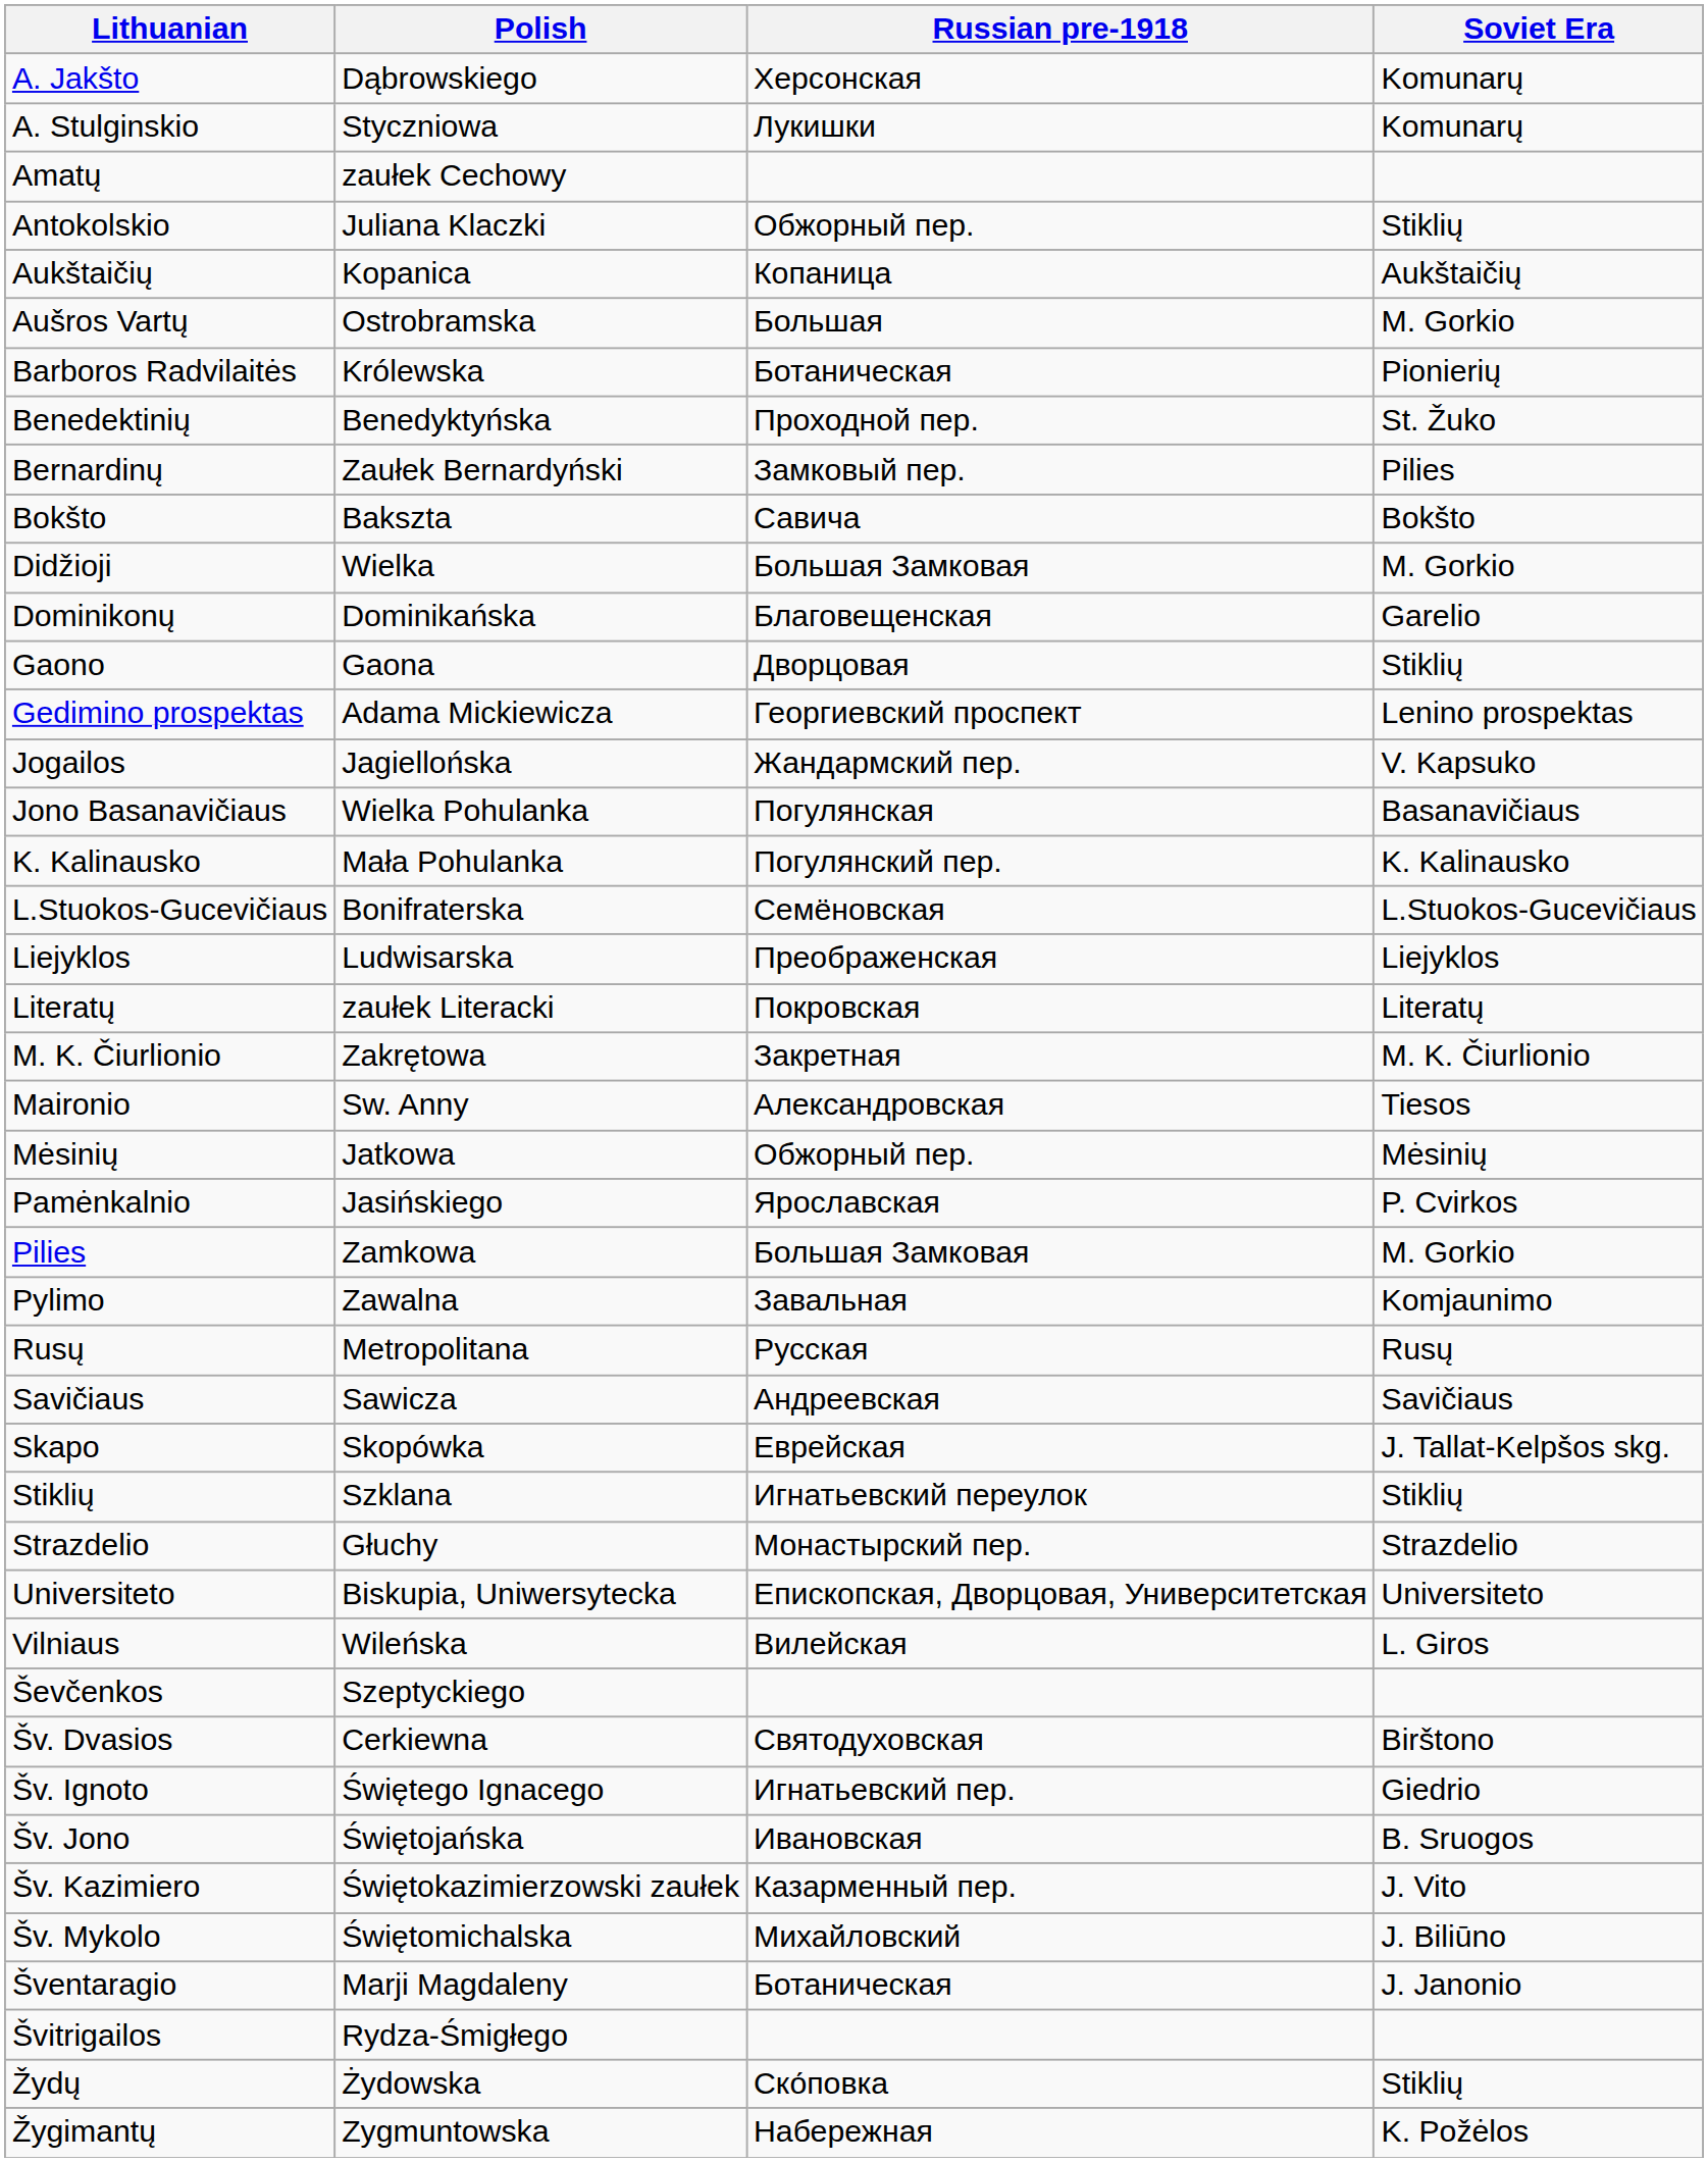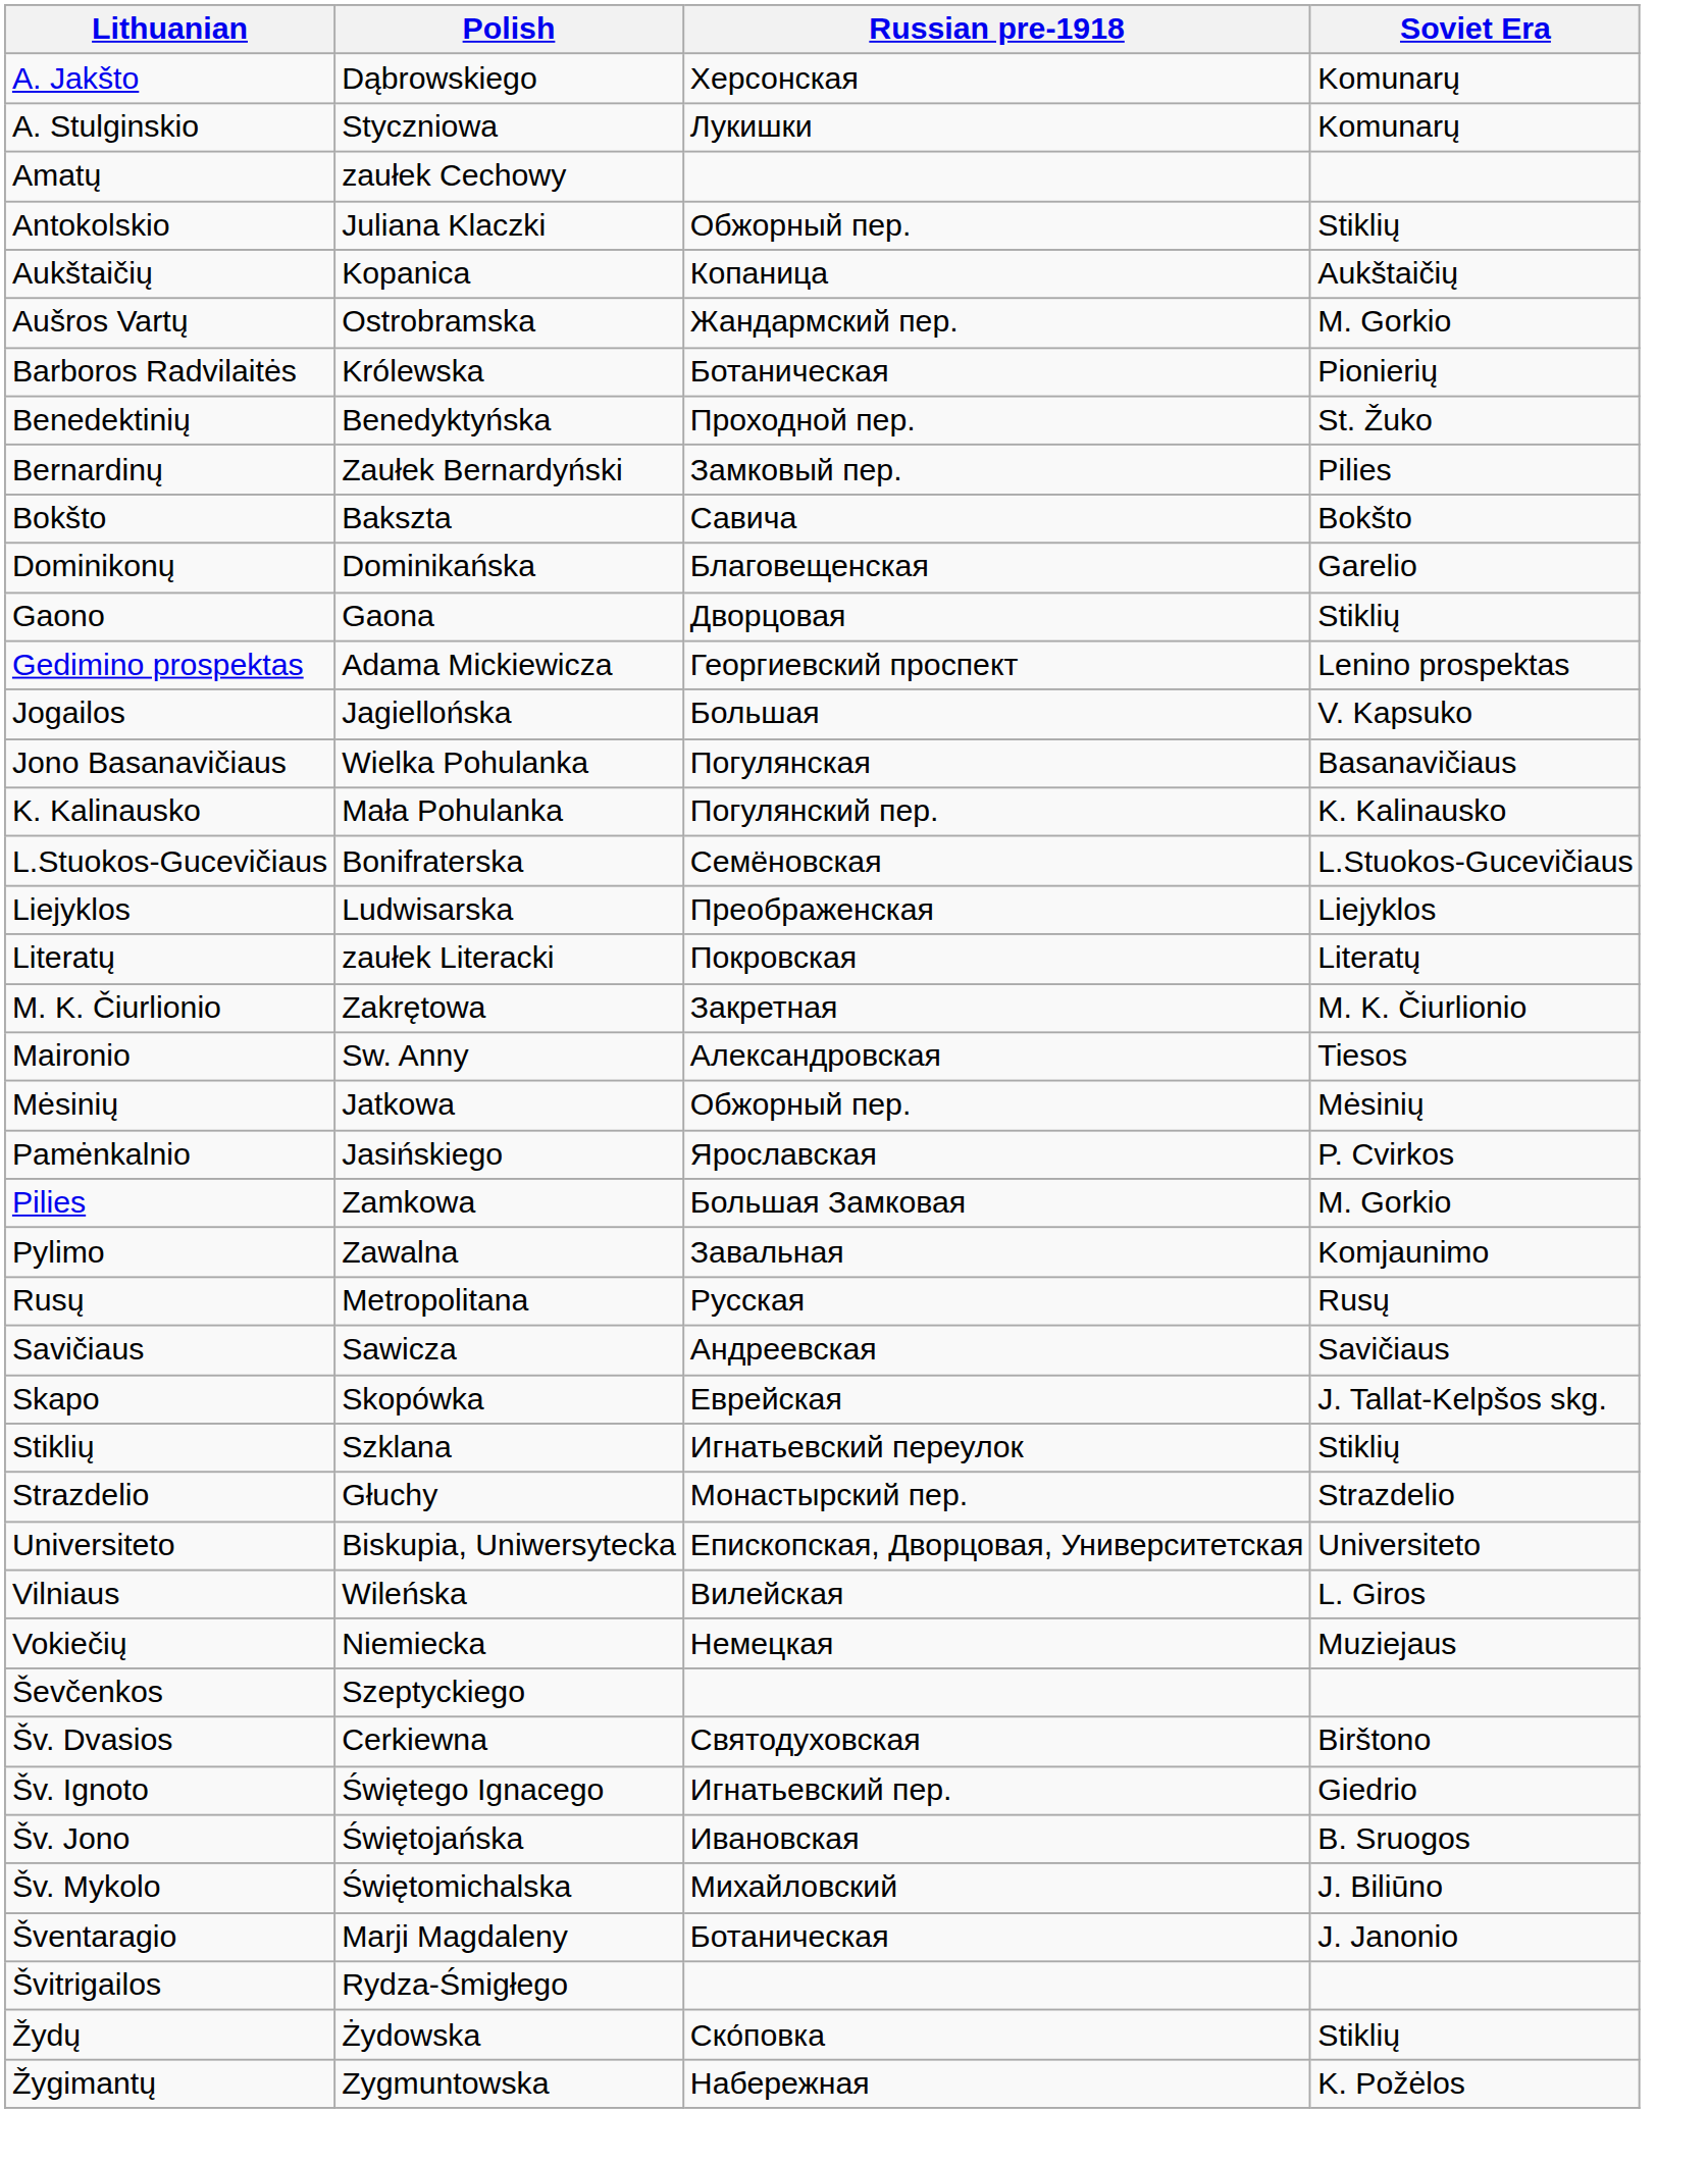 <table class="sortable wikitable" border="1">
 <tr>
 <th><a href='#'>Lithuanian</a></th>
 <th><a href='#'>Polish</a></th>
 <th><a href='#'>Russian pre-1918</a></th>
 <th><a href='#'>Soviet Era</a></th>
 </tr>
 <tr>
 <td><a href='#'>A. Jakšto</a></td>
 <td>Dąbrowskiego</td>
 <td>Херсонская</td>
 <td>Komunarų</td>
 </tr>
 <tr>
 <td>A. Stulginskio</td>
 <td>Styczniowa</td>
 <td>Лукишки</td>
 <td>Komunarų</td>
 </tr>
 <tr>
 <td>Amatų</td>
 <td>zaułek Cechowy</td>
 <td></td>
 <td></td>
 </tr>
 <tr>
 <td>Antokolskio</td>
 <td>Juliana Klaczki</td>
 <td>Обжорный пер.</td>
 <td>Stiklių</td>
 </tr>
 <tr>
 <td>Aukštaičių</td>
 <td>Kopanica</td>
 <td>Копаница</td>
 <td>Aukštaičių</td>
 </tr>
 <tr>
 <td>Aušros Vartų</td>
 <td>Ostrobramska</td>
-<td>Большая</td>
+<td>Жандармский пер.</td>
 <td>M. Gorkio</td>
 </tr>
 <tr>
 <td>Barboros Radvilaitės</td>
 <td>Królewska</td>
 <td>Ботаническая</td>
 <td>Pionierių</td>
 </tr>
 <tr>
 <td>Benedektinių</td>
 <td>Benedyktyńska</td>
 <td>Проходной пер.</td>
 <td>St. Žuko</td>
 </tr>
 <tr>
 <td>Bernardinų</td>
 <td>Zaułek Bernardyński</td>
 <td>Замковый пер.</td>
 <td>Pilies</td>
 </tr>
 <tr>
 <td>Bokšto</td>
 <td>Bakszta</td>
 <td>Савича</td>
 <td>Bokšto</td>
 </tr>
 <tr>
-<td>Didžioji</td>
-<td>Wielka</td>
-<td>Большая Замковая</td>
-<td>M. Gorkio</td>
-</tr>
-<tr>
 <td>Dominikonų</td>
 <td>Dominikańska</td>
 <td>Благовещенская</td>
 <td>Garelio</td>
 </tr>
 <tr>
 <td>Gaono</td>
 <td>Gaona</td>
 <td>Дворцовая</td>
 <td>Stiklių</td>
 </tr>
 <tr>
 <td><a href='#'>Gedimino prospektas</a></td>
 <td>Adama Mickiewicza</td>
 <td>Георгиевский проспект</td>
 <td>Lenino prospektas</td>
 </tr>
 <tr>
 <td>Jogailos</td>
 <td>Jagiellońska</td>
-<td>Жандармский пер.</td>
+<td>Большая</td>
 <td>V.  Kapsuko</td>
 </tr>
 <tr>
 <td>Jono Basanavičiaus</td>
 <td>Wielka Pohulanka</td>
 <td>Погулянская</td>
 <td>Basanavičiaus</td>
 </tr>
 <tr>
 <td>K. Kalinausko</td>
 <td>Mała Pohulanka</td>
 <td>Погулянский пер.</td>
 <td>K.  Kalinausko</td>
 </tr>
 <tr>
 <td>L.Stuokos-Gucevičiaus</td>
 <td>Bonifraterska</td>
 <td>Семёновская</td>
 <td>L.Stuokos-Gucevičiaus</td>
 </tr>
 <tr>
 <td>Liejyklos</td>
 <td>Ludwisarska</td>
 <td>Преображенская</td>
 <td>Liejyklos</td>
 </tr>
 <tr>
 <td>Literatų</td>
 <td>zaułek Literacki</td>
 <td>Покровская</td>
 <td>Literatų</td>
 </tr>
 <tr>
 <td>M. K. Čiurlionio</td>
 <td>Zakrętowa</td>
 <td>Закретная</td>
 <td>M. K.  Čiurlionio</td>
 </tr>
 <tr>
 <td>Maironio</td>
 <td>Sw. Anny</td>
 <td>Александровская</td>
 <td>Tiesos</td>
 </tr>
 <tr>
 <td>Mėsinių</td>
 <td>Jatkowa</td>
 <td>Обжорный пер.</td>
 <td>Mėsinių</td>
 </tr>
 <tr>
 <td>Pamėnkalnio</td>
 <td>Jasińskiego</td>
 <td>Ярославская</td>
 <td>P. Cvirkos</td>
 </tr>
 <tr>
 <td><a href='#'>Pilies</a></td>
 <td>Zamkowa</td>
 <td>Большая Замковая</td>
 <td>M. Gorkio</td>
 </tr>
 <tr>
 <td>Pylimo</td>
 <td>Zawalna</td>
 <td>Завальная</td>
 <td>Komjaunimo</td>
 </tr>
 <tr>
 <td>Rusų</td>
 <td>Metropolitana</td>
 <td>Русская</td>
 <td>Rusų</td>
 </tr>
 <tr>
 <td>Savičiaus</td>
 <td>Sawicza</td>
 <td>Андреевская</td>
 <td>Savičiaus</td>
 </tr>
 <tr>
 <td>Skapo</td>
 <td>Skopówka</td>
 <td>Еврейская</td>
 <td>J.  Tallat-Kelpšos skg.</td>
 </tr>
 <tr>
 <td>Stiklių</td>
 <td>Szklana</td>
 <td>Игнатьевский переулoк</td>
 <td>Stiklių</td>
 </tr>
 <tr>
 <td>Strazdelio</td>
 <td>Głuchy</td>
 <td>Монастырский пер.</td>
 <td>Strazdelio</td>
 </tr>
 <tr>
 <td>Universiteto</td>
 <td>Biskupia, Uniwersytecka</td>
 <td>Епископская, Дворцовая, Университетская</td>
 <td>Universiteto</td>
 </tr>
 <tr>
 <td>Vilniaus</td>
 <td>Wileńska</td>
 <td>Вилейская</td>
 <td>L. Giros</td>
 </tr>
 <tr>
+<td>Vokiečių</td>
+<td>Niemiecka</td>
+<td>Немецкая</td>
+<td>Muziejaus</td>
+</tr>
+<tr>
 <td>Ševčenkos</td>
 <td>Szeptyckiego</td>
 <td></td>
 <td></td>
 </tr>
 <tr>
 <td>Šv. Dvasios</td>
 <td>Cerkiewna</td>
 <td>Святодуховская</td>
 <td>Birštono</td>
 </tr>
 <tr>
 <td>Šv. Ignoto</td>
 <td>Świętego Ignacego</td>
 <td>Игнатьевский пер.</td>
 <td>Giedrio</td>
 </tr>
 <tr>
 <td>Šv. Jono</td>
 <td>Świętojańska</td>
 <td>Ивановская</td>
 <td>B. Sruogos</td>
-</tr>
-<tr>
-<td>Šv. Kazimiero</td>
-<td>Świętokazimierzowski zaułek</td>
-<td>Казарменный пер.</td>
-<td>J. Vito</td>
 </tr>
 <tr>
 <td>Šv. Mykolo</td>
 <td>Świętomichalska</td>
 <td>Михайловский</td>
 <td>J. Biliūno</td>
 </tr>
 <tr>
 <td>Šventaragio</td>
 <td>Marji Magdaleny</td>
 <td>Ботаническая</td>
 <td>J. Janonio</td>
 </tr>
 <tr>
 <td>Švitrigailos</td>
 <td>Rydza-Śmigłego</td>
 <td></td>
 <td></td>
 </tr>
 <tr>
 <td>Žydų</td>
 <td>Żydowska</td>
 <td>Ско́повка</td>
 <td>Stiklių</td>
 </tr>
 <tr>
 <td>Žygimantų</td>
 <td>Zygmuntowska</td>
 <td>Набережная</td>
 <td>K. Požėlos</td>
 </tr>
 </table>
